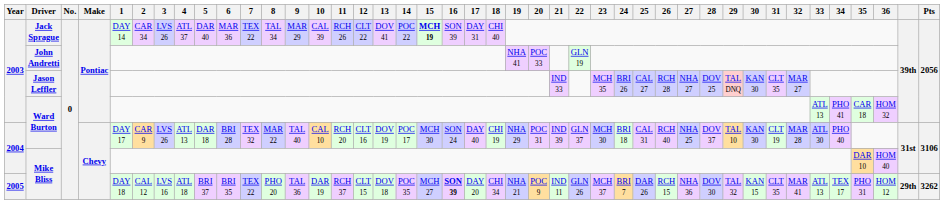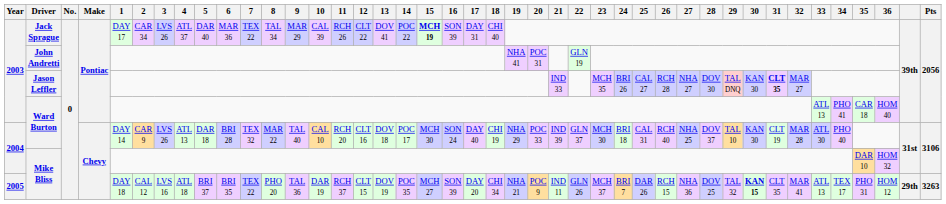 <table class="wikitable" style="text-align:center; font-size:75%">
 <tr>
 <th>Year</th>
 <th>Driver</th>
 <th>No.</th>
 <th>Make</th>
 <th>1</th>
 <th>2</th>
 <th>3</th>
 <th>4</th>
 <th>5</th>
 <th>6</th>
 <th>7</th>
 <th>8</th>
 <th>9</th>
 <th>10</th>
 <th>11</th>
 <th>12</th>
 <th>13</th>
 <th>14</th>
 <th>15</th>
 <th>16</th>
 <th>17</th>
 <th>18</th>
 <th>19</th>
 <th>20</th>
 <th>21</th>
 <th>22</th>
 <th>23</th>
 <th>24</th>
 <th>25</th>
 <th>26</th>
 <th>27</th>
 <th>28</th>
 <th>29</th>
 <th>30</th>
 <th>31</th>
 <th>32</th>
 <th>33</th>
 <th>34</th>
 <th>35</th>
 <th>36</th>
 <th></th>
 <th>Pts</th>
 </tr>
 <tr>
 <th rowspan="4"><a href='#'>2003</a></th>
 <th><a href='#'>Jack Sprague</a></th>
 <th rowspan="7">0</th>
 <th rowspan="4"><a href='#'>Pontiac</a></th>
-<td style="background:#DFFFDF;"><a href='#'>DAY</a><br><small>14</small></td>
+<td style="background:#DFFFDF;"><a href='#'>DAY</a><br><small>17</small></td>
 <td style="background:#EFCFFF;"><a href='#'>CAR</a><br><small>34</small></td>
 <td style="background:#CFCFFF;"><a href='#'>LVS</a><br><small>26</small></td>
 <td style="background:#EFCFFF;"><a href='#'>ATL</a><br><small>37</small></td>
 <td style="background:#EFCFFF;"><a href='#'>DAR</a><br><small>40</small></td>
 <td style="background:#EFCFFF;"><a href='#'>MAR</a><br><small>36</small></td>
 <td style="background:#CFCFFF;"><a href='#'>TEX</a><br><small>22</small></td>
 <td style="background:#EFCFFF;"><a href='#'>TAL</a><br><small>34</small></td>
 <td style="background:#CFCFFF;"><a href='#'>MAR</a><br><small>29</small></td>
 <td style="background:#EFCFFF;"><a href='#'>CAL</a><br><small>39</small></td>
 <td style="background:#CFCFFF;"><a href='#'>RCH</a><br><small>26</small></td>
 <td style="background:#CFCFFF;"><a href='#'>CLT</a><br><small>22</small></td>
 <td style="background:#EFCFFF;"><a href='#'>DOV</a><br><small>41</small></td>
 <td style="background:#CFCFFF;"><a href='#'>POC</a><br><small>22</small></td>
 <td style="background:#DFFFDF;"><strong><a href='#'>MCH</a><br><small>19</small></strong></td>
 <td style="background:#EFCFFF;"><a href='#'>SON</a><br><small>39</small></td>
 <td style="background:#EFCFFF;"><a href='#'>DAY</a><br><small>31</small></td>
 <td style="background:#EFCFFF;"><a href='#'>CHI</a><br><small>40</small></td>
 <td colspan="18"></td>
 <th rowspan="4">39th</th>
 <th rowspan="4">2056</th>
 </tr>
 <tr>
 <th><a href='#'>John Andretti</a></th>
 <td colspan="18"></td>
 <td style="background:#EFCFFF;"><a href='#'>NHA</a><br><small>41</small></td>
-<td style="background:#EFCFFF;"><a href='#'>POC</a><br><small>33</small></td>
+<td style="background:#EFCFFF;"><a href='#'>POC</a><br><small>31</small></td>
 <td></td>
 <td style="background:#DFFFDF;"><a href='#'>GLN</a><br><small>19</small></td>
 <td colspan="14"></td>
 </tr>
 <tr>
 <th><a href='#'>Jason Leffler</a></th>
 <td colspan="20"></td>
 <td style="background:#EFCFFF;"><a href='#'>IND</a><br><small>33</small></td>
 <td></td>
 <td style="background:#EFCFFF;"><a href='#'>MCH</a><br><small>35</small></td>
 <td style="background:#CFCFFF;"><a href='#'>BRI</a><br><small>26</small></td>
 <td style="background:#CFCFFF;"><a href='#'>CAL</a><br><small>27</small></td>
 <td style="background:#CFCFFF;"><a href='#'>RCH</a><br><small>28</small></td>
 <td style="background:#CFCFFF;"><a href='#'>NHA</a><br><small>27</small></td>
-<td style="background:#CFCFFF;"><a href='#'>DOV</a><br><small>25</small></td>
+<td style="background:#CFCFFF;"><a href='#'>DOV</a><br><small>30</small></td>
 <td style="background:#FFCFCF;"><a href='#'>TAL</a><br><small>DNQ</small></td>
 <td style="background:#CFCFFF;"><a href='#'>KAN</a><br><small>30</small></td>
-<td style="background:#EFCFFF;"><a href='#'>CLT</a><br><small>35</small></td>
+<td style="background:#EFCFFF;"><strong><a href='#'>CLT</a><br><small>35</small></strong></td>
 <td style="background:#CFCFFF;"><a href='#'>MAR</a><br><small>27</small></td>
 </tr>
 <tr>
 <th rowspan="2"><a href='#'>Ward Burton</a></th>
 <td colspan="32"></td>
 <td style="background:#DFFFDF;"><a href='#'>ATL</a><br><small>13</small></td>
 <td style="background:#EFCFFF;"><a href='#'>PHO</a><br><small>41</small></td>
 <td style="background:#DFFFDF;"><a href='#'>CAR</a><br><small>18</small></td>
-<td style="background:#EFCFFF;"><a href='#'>HOM</a><br><small>32</small></td>
+<td style="background:#EFCFFF;"><a href='#'>HOM</a><br><small>40</small></td>
 </tr>
 <tr>
 <th rowspan="2"><a href='#'>2004</a></th>
 <th rowspan="11"><a href='#'>Chevy</a></th>
-<td style="background:#DFFFDF;"><a href='#'>DAY</a><br><small>17</small></td>
+<td style="background:#DFFFDF;"><a href='#'>DAY</a><br><small>14</small></td>
 <td style="background:#FFDF9F;"><a href='#'>CAR</a><br><small>9</small></td>
 <td style="background:#CFCFFF;"><a href='#'>LVS</a><br><small>26</small></td>
 <td style="background:#DFFFDF;"><a href='#'>ATL</a><br><small>13</small></td>
 <td style="background:#DFFFDF;"><a href='#'>DAR</a><br><small>18</small></td>
 <td style="background:#CFCFFF;"><a href='#'>BRI</a><br><small>28</small></td>
 <td style="background:#EFCFFF;"><a href='#'>TEX</a><br><small>32</small></td>
 <td style="background:#CFCFFF;"><a href='#'>MAR</a><br><small>22</small></td>
 <td style="background:#EFCFFF;"><a href='#'>TAL</a><br><small>40</small></td>
 <td style="background:#FFDF9F;"><a href='#'>CAL</a><br><small>10</small></td>
 <td style="background:#DFFFDF;"><a href='#'>RCH</a><br><small>20</small></td>
 <td style="background:#DFFFDF;"><a href='#'>CLT</a><br><small>16</small></td>
-<td style="background:#DFFFDF;"><a href='#'>DOV</a><br><small>19</small></td>
+<td style="background:#DFFFDF;"><a href='#'>DOV</a><br><small>18</small></td>
 <td style="background:#DFFFDF;"><a href='#'>POC</a><br><small>17</small></td>
 <td style="background:#CFCFFF;"><a href='#'>MCH</a><br><small>30</small></td>
 <td style="background:#CFCFFF;"><a href='#'>SON</a><br><small>24</small></td>
 <td style="background:#EFCFFF;"><a href='#'>DAY</a><br><small>40</small></td>
 <td style="background:#DFFFDF;"><a href='#'>CHI</a><br><small>19</small></td>
 <td style="background:#CFCFFF;"><a href='#'>NHA</a><br><small>29</small></td>
-<td style="background:#EFCFFF;"><a href='#'>POC</a><br><small>31</small></td>
+<td style="background:#EFCFFF;"><a href='#'>POC</a><br><small>33</small></td>
 <td style="background:#EFCFFF;"><a href='#'>IND</a><br><small>39</small></td>
 <td style="background:#EFCFFF;"><a href='#'>GLN</a><br><small>37</small></td>
 <td style="background:#CFCFFF;"><a href='#'>MCH</a><br><small>30</small></td>
 <td style="background:#DFFFDF;"><a href='#'>BRI</a><br><small>18</small></td>
 <td style="background:#EFCFFF;"><a href='#'>CAL</a><br><small>31</small></td>
 <td style="background:#EFCFFF;"><a href='#'>RCH</a><br><small>40</small></td>
 <td style="background:#CFCFFF;"><a href='#'>NHA</a><br><small>25</small></td>
 <td style="background:#EFCFFF;"><a href='#'>DOV</a><br><small>37</small></td>
 <td style="background:#FFDF9F;"><a href='#'>TAL</a><br><small>10</small></td>
 <td style="background:#CFCFFF;"><a href='#'>KAN</a><br><small>30</small></td>
 <td style="background:#DFFFDF;"><a href='#'>CLT</a><br><small>19</small></td>
 <td style="background:#CFCFFF;"><a href='#'>MAR</a><br><small>28</small></td>
 <td style="background:#CFCFFF;"><a href='#'>ATL</a><br><small>30</small></td>
 <td style="background:#EFCFFF;"><a href='#'>PHO</a><br><small>40</small></td>
 <td colspan="2"></td>
 <th rowspan="2">31st</th>
 <th rowspan="2">3106</th>
 </tr>
 <tr>
 <th rowspan="2"><a href='#'>Mike Bliss</a></th>
 <td colspan="34"></td>
 <td style="background:#FFDF9F;"><a href='#'>DAR</a><br><small>10</small></td>
-<td style="background:#EFCFFF;"><a href='#'>HOM</a><br><small>40</small></td>
+<td style="background:#EFCFFF;"><a href='#'>HOM</a><br><small>32</small></td>
 </tr>
 <tr>
 <th><a href='#'>2005</a></th>
 <td style="background:#DFFFDF;"><a href='#'>DAY</a><br><small>18</small></td>
 <td style="background:#DFFFDF;"><a href='#'>CAL</a><br><small>12</small></td>
 <td style="background:#DFFFDF;"><a href='#'>LVS</a><br><small>16</small></td>
 <td style="background:#DFFFDF;"><a href='#'>ATL</a><br><small>18</small></td>
 <td style="background:#EFCFFF;"><a href='#'>BRI</a><br><small>37</small></td>
 <td style="background:#EFCFFF;"><a href='#'>BRI</a><br><small>35</small></td>
 <td style="background:#CFCFFF;"><a href='#'>TEX</a><br><small>22</small></td>
 <td style="background:#DFFFDF;"><a href='#'>PHO</a><br><small>20</small></td>
 <td style="background:#EFCFFF;"><a href='#'>TAL</a><br><small>36</small></td>
 <td style="background:#DFFFDF;"><a href='#'>DAR</a><br><small>19</small></td>
 <td style="background:#EFCFFF;"><a href='#'>RCH</a><br><small>37</small></td>
 <td style="background:#DFFFDF;"><a href='#'>CLT</a><br><small>15</small></td>
-<td style="background:#DFFFDF;"><a href='#'>DOV</a><br><small>18</small></td>
+<td style="background:#DFFFDF;"><a href='#'>DOV</a><br><small>19</small></td>
 <td style="background:#EFCFFF;"><a href='#'>POC</a><br><small>35</small></td>
 <td style="background:#CFCFFF;"><a href='#'>MCH</a><br><small>27</small></td>
-<td style="background:#EFCFFF;"><strong><a href='#'>SON</a><br><small>39</small></strong></td>
+<td style="background:#EFCFFF;"><a href='#'>SON</a><br><small>39</small></td>
 <td style="background:#DFFFDF;"><a href='#'>DAY</a><br><small>20</small></td>
 <td style="background:#EFCFFF;"><a href='#'>CHI</a><br><small>34</small></td>
 <td style="background:#CFCFFF;"><a href='#'>NHA</a><br><small>21</small></td>
 <td style="background:#FFDF9F;"><a href='#'>POC</a><br><small>9</small></td>
 <td style="background:#DFFFDF;"><a href='#'>IND</a><br><small>11</small></td>
 <td style="background:#CFCFFF;"><a href='#'>GLN</a><br><small>26</small></td>
 <td style="background:#EFCFFF;"><a href='#'>MCH</a><br><small>37</small></td>
 <td style="background:#FFDF9F;"><a href='#'>BRI</a><br><small>7</small></td>
 <td style="background:#CFCFFF;"><a href='#'>DAR</a><br><small>26</small></td>
 <td style="background:#DFFFDF;"><a href='#'>RCH</a><br><small>15</small></td>
 <td style="background:#EFCFFF;"><a href='#'>NHA</a><br><small>36</small></td>
-<td style="background:#CFCFFF;"><a href='#'>DOV</a><br><small>30</small></td>
+<td style="background:#CFCFFF;"><a href='#'>DOV</a><br><small>25</small></td>
 <td style="background:#EFCFFF;"><a href='#'>TAL</a><br><small>32</small></td>
-<td style="background:#DFFFDF;"><a href='#'>KAN</a><br><small>15</small></td>
+<td style="background:#DFFFDF;"><strong><a href='#'>KAN</a><br><small>15</small></strong></td>
 <td style="background:#EFCFFF;"><a href='#'>CLT</a><br><small>35</small></td>
 <td style="background:#EFCFFF;"><a href='#'>MAR</a><br><small>41</small></td>
 <td style="background:#DFFFDF;"><a href='#'>ATL</a><br><small>13</small></td>
 <td style="background:#DFFFDF;"><a href='#'>TEX</a><br><small>17</small></td>
 <td style="background:#EFCFFF;"><a href='#'>PHO</a><br><small>31</small></td>
 <td style="background:#DFFFDF;"><a href='#'>HOM</a><br><small>12</small></td>
 <th>29th</th>
-<th>3262</th>
+<th>3263</th>
 </tr>
 </table>
